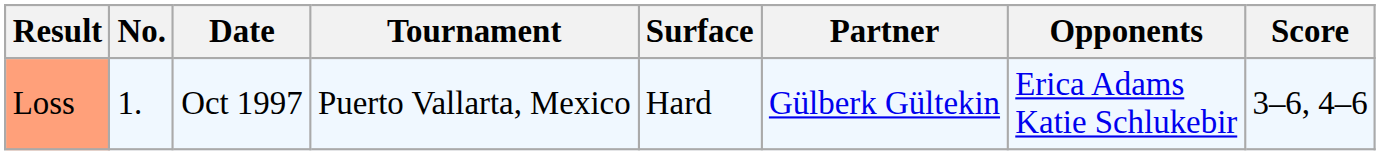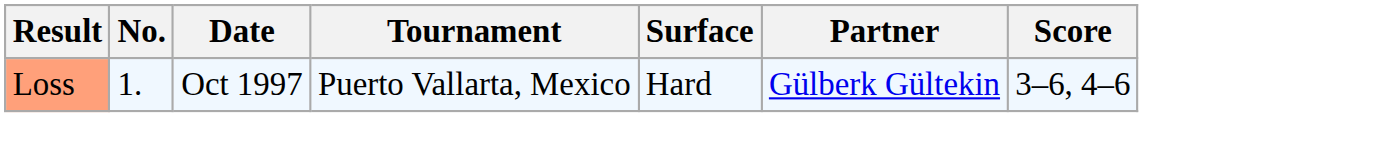 <table class="sortable wikitable" style=font-size:97%>
 <tr>
 <th>Result</th>
 <th>No.</th>
 <th>Date</th>
 <th>Tournament</th>
 <th>Surface</th>
 <th>Partner</th>
-<th>Opponents</th>
 <th>Score</th>
 </tr>
 <tr bgcolor=f0f8ff>
 <td style="background:#ffa07a;">Loss</td>
 <td>1.</td>
 <td>Oct 1997</td>
 <td>Puerto Vallarta, Mexico</td>
 <td>Hard</td>
 <td> <a href='#'>Gülberk Gültekin</a></td>
-<td> <a href='#'>Erica Adams</a> <br>  <a href='#'>Katie Schlukebir</a></td>
 <td>3–6, 4–6</td>
 </tr>
 </table>
